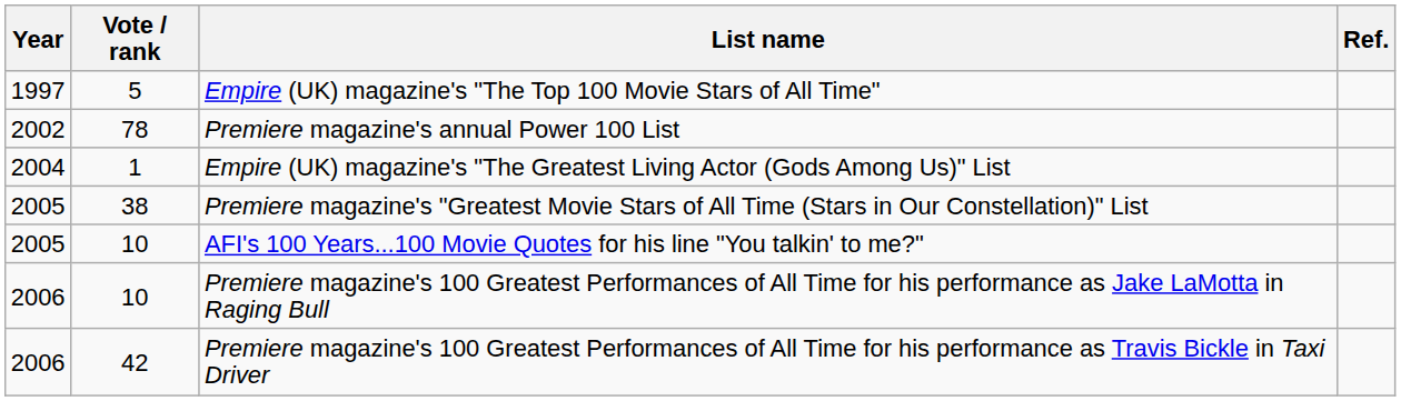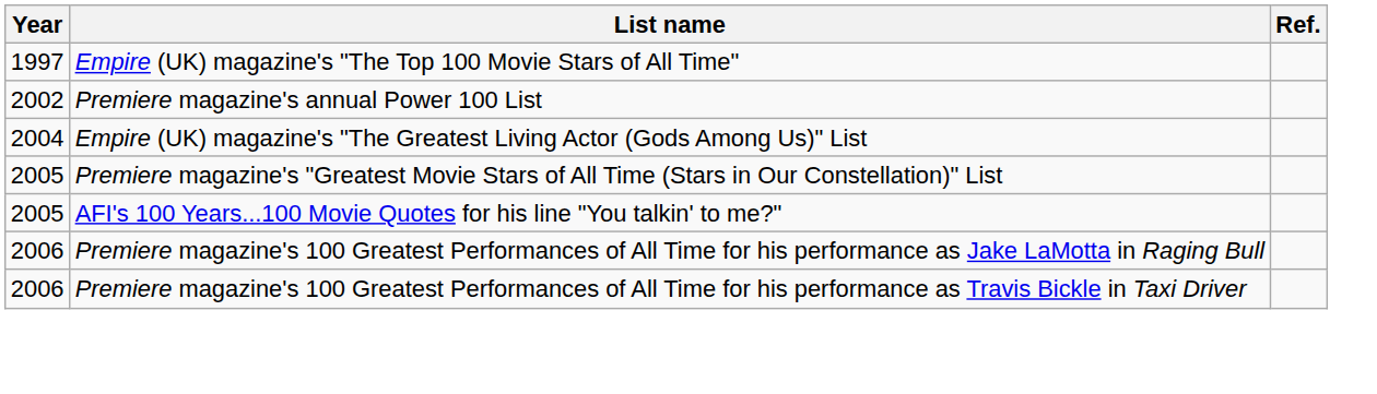 <table class="wikitable sortable" style="font-size:95%">
 <tr>
 <th>Year</th>
-<th>Vote / rank</th>
 <th>List name</th>
 <th class=unsortable>Ref.</th>
 </tr>
 <tr>
 <td style="text-align:center;">1997</td>
-<td style="text-align:center;">5</td>
 <td><em><a href='#'>Empire</a></em> (UK) magazine's "The Top 100 Movie Stars of All Time"</td>
 <td></td>
 </tr>
 <tr>
 <td style="text-align:center;">2002</td>
-<td style="text-align:center;">78</td>
 <td><em>Premiere</em> magazine's annual Power 100 List</td>
 <td></td>
 </tr>
 <tr>
 <td style="text-align:center;">2004</td>
-<td style="text-align:center;">1</td>
 <td><em>Empire</em> (UK) magazine's "The Greatest Living Actor (Gods Among Us)" List</td>
 <td></td>
 </tr>
 <tr>
 <td style="text-align:center;">2005</td>
-<td style="text-align:center;">38</td>
 <td><em>Premiere</em> magazine's "Greatest Movie Stars of All Time (Stars in Our Constellation)" List</td>
 <td></td>
 </tr>
 <tr>
 <td style="text-align:center;">2005</td>
-<td style="text-align:center;">10</td>
 <td><a href='#'>AFI's 100 Years...100 Movie Quotes</a> for his line "You talkin' to me?"</td>
 <td></td>
 </tr>
 <tr>
 <td style="text-align:center;">2006</td>
-<td style="text-align:center;">10</td>
 <td><em>Premiere</em> magazine's 100 Greatest Performances of All Time for his performance as <a href='#'>Jake LaMotta</a> in <em>Raging Bull</em></td>
 <td></td>
 </tr>
 <tr>
 <td style="text-align:center;">2006</td>
-<td style="text-align:center;">42</td>
 <td><em>Premiere</em> magazine's 100 Greatest Performances of All Time for his performance as <a href='#'>Travis Bickle</a> in <em>Taxi Driver</em></td>
 <td></td>
 </tr>
 </table>
